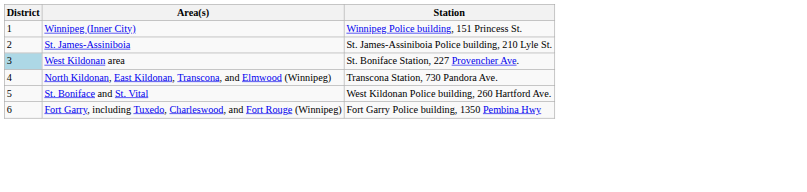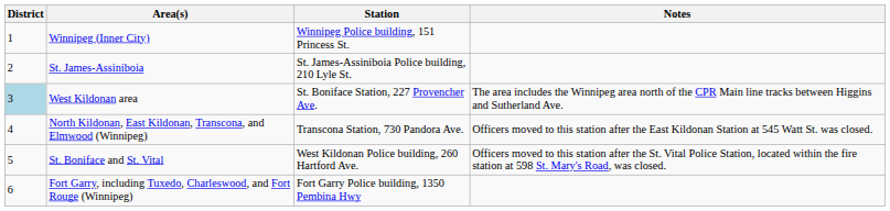 <table class="wikitable">
 <tr>
 <th>District</th>
 <th>Area(s)</th>
 <th>Station</th>
+<th>Notes</th>
 </tr>
 <tr>
 <td>1</td>
 <td> <a href='#'>Winnipeg (Inner City)</a></td>
 <td> <a href='#'>Winnipeg Police building</a>, 151 Princess St.</td>
+<td></td>
 </tr>
 <tr>
 <td>2</td>
 <td><a href='#'>St. James-Assiniboia</a></td>
 <td> St. James-Assiniboia Police building, 210 Lyle St.</td>
+<td></td>
 </tr>
 <tr>
 <td style="background: lightblue;">3</td>
 <td><a href='#'>West Kildonan</a> area</td>
 <td>St. Boniface Station, 227 <a href='#'>Provencher Ave</a>.</td>
+<td>The area includes the  Winnipeg area north of the <a href='#'>CPR</a> Main line tracks between Higgins and Sutherland Ave.</td>
 </tr>
 <tr>
 <td>4</td>
 <td><a href='#'>North Kildonan</a>, <a href='#'>East Kildonan</a>, <a href='#'>Transcona</a>, and <a href='#'>Elmwood</a> (Winnipeg)</td>
 <td> Transcona Station, 730 Pandora Ave.</td>
+<td>Officers moved to this station after the East Kildonan Station at 545 Watt St. was closed.</td>
 </tr>
 <tr>
 <td>5</td>
 <td><a href='#'>St. Boniface</a> and <a href='#'>St. Vital</a></td>
 <td> West Kildonan Police building, 260 Hartford Ave.</td>
+<td>Officers moved to this station after the St. Vital Police Station, located within the fire station at 598 <a href='#'>St. Mary's Road</a>, was closed.</td>
 </tr>
 <tr>
 <td>6</td>
 <td><a href='#'>Fort Garry</a>, including <a href='#'>Tuxedo</a>, <a href='#'>Charleswood</a>, and <a href='#'>Fort Rouge</a> (Winnipeg)</td>
 <td>Fort Garry Police building, 1350 <a href='#'>Pembina Hwy</a></td>
+<td></td>
 </tr>
 </table>
